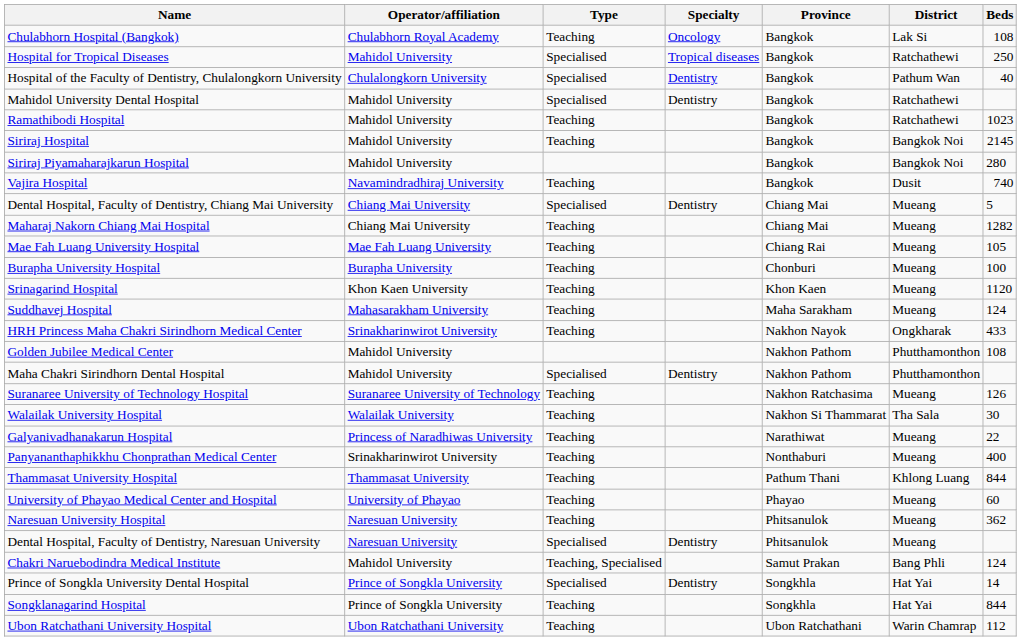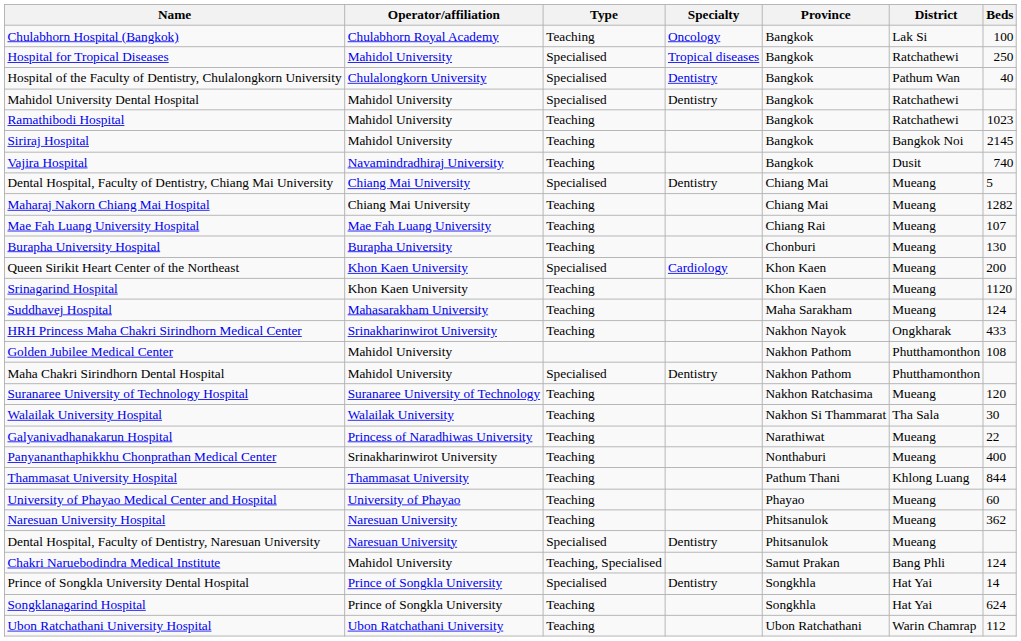 <table class="wikitable sortable">
 <tr>
 <th>Name</th>
 <th>Operator/affiliation</th>
 <th>Type</th>
 <th>Specialty</th>
 <th>Province</th>
 <th>District</th>
 <th>Beds</th>
 </tr>
 <tr>
 <td><a href='#'>Chulabhorn Hospital (Bangkok)</a></td>
 <td><a href='#'>Chulabhorn Royal Academy</a></td>
 <td>Teaching</td>
 <td><a href='#'>Oncology</a></td>
 <td>Bangkok</td>
 <td>Lak Si</td>
-<td align="right">108</td>
+<td align="right">100</td>
 </tr>
 <tr>
 <td><a href='#'>Hospital for Tropical Diseases</a></td>
 <td><a href='#'>Mahidol University</a></td>
 <td>Specialised</td>
 <td><a href='#'>Tropical diseases</a></td>
 <td>Bangkok</td>
 <td>Ratchathewi</td>
 <td align="right">250</td>
 </tr>
 <tr>
 <td>Hospital of the Faculty of Dentistry, Chulalongkorn University</td>
 <td><a href='#'>Chulalongkorn University</a></td>
 <td>Specialised</td>
 <td><a href='#'>Dentistry</a></td>
 <td>Bangkok</td>
 <td>Pathum Wan</td>
 <td align="right">40</td>
 </tr>
 <tr>
 <td>Mahidol University Dental Hospital</td>
 <td>Mahidol University</td>
 <td>Specialised</td>
 <td>Dentistry</td>
 <td>Bangkok</td>
 <td>Ratchathewi</td>
 <td></td>
 </tr>
 <tr>
 <td><a href='#'>Ramathibodi Hospital</a></td>
 <td>Mahidol University</td>
 <td>Teaching</td>
 <td></td>
 <td>Bangkok</td>
 <td>Ratchathewi</td>
 <td align="right">1023</td>
 </tr>
 <tr>
 <td><a href='#'>Siriraj Hospital</a></td>
 <td>Mahidol University</td>
 <td>Teaching</td>
 <td></td>
 <td>Bangkok</td>
 <td>Bangkok Noi</td>
 <td align="right">2145</td>
 </tr>
 <tr>
-<td><a href='#'>Siriraj Piyamaharajkarun Hospital</a></td>
-<td>Mahidol University</td>
-<td></td>
-<td></td>
-<td>Bangkok</td>
-<td>Bangkok Noi</td>
-<td>280</td>
-</tr>
-<tr>
 <td><a href='#'>Vajira Hospital</a></td>
 <td><a href='#'>Navamindradhiraj University</a></td>
 <td>Teaching</td>
 <td></td>
 <td>Bangkok</td>
 <td>Dusit</td>
 <td align="right">740</td>
 </tr>
 <tr>
 <td>Dental Hospital, Faculty of Dentistry, Chiang Mai University</td>
 <td><a href='#'>Chiang Mai University</a></td>
 <td>Specialised</td>
 <td>Dentistry</td>
 <td>Chiang Mai</td>
 <td>Mueang</td>
 <td>5</td>
 </tr>
 <tr>
 <td><a href='#'>Maharaj Nakorn Chiang Mai Hospital</a></td>
 <td>Chiang Mai University</td>
 <td>Teaching</td>
 <td></td>
 <td>Chiang Mai</td>
 <td>Mueang</td>
 <td>1282</td>
 </tr>
 <tr>
 <td><a href='#'>Mae Fah Luang University Hospital</a></td>
 <td><a href='#'>Mae Fah Luang University</a></td>
 <td>Teaching</td>
 <td></td>
 <td>Chiang Rai</td>
 <td>Mueang</td>
-<td>105</td>
+<td>107</td>
 </tr>
 <tr>
 <td><a href='#'>Burapha University Hospital</a></td>
 <td><a href='#'>Burapha University</a></td>
 <td>Teaching</td>
 <td></td>
 <td>Chonburi</td>
 <td>Mueang</td>
-<td>100</td>
+<td>130</td>
+</tr>
+<tr>
+<td>Queen Sirikit Heart Center of the Northeast</td>
+<td><a href='#'>Khon Kaen University</a></td>
+<td>Specialised</td>
+<td><a href='#'>Cardiology</a></td>
+<td>Khon Kaen</td>
+<td>Mueang</td>
+<td>200</td>
 </tr>
 <tr>
 <td><a href='#'>Srinagarind Hospital</a></td>
 <td>Khon Kaen University</td>
 <td>Teaching</td>
 <td></td>
 <td>Khon Kaen</td>
 <td>Mueang</td>
 <td>1120</td>
 </tr>
 <tr>
 <td><a href='#'>Suddhavej Hospital</a></td>
 <td><a href='#'>Mahasarakham University</a></td>
 <td>Teaching</td>
 <td></td>
 <td>Maha Sarakham</td>
 <td>Mueang</td>
 <td>124</td>
 </tr>
 <tr>
 <td><a href='#'>HRH Princess Maha Chakri Sirindhorn Medical Center</a></td>
 <td><a href='#'>Srinakharinwirot University</a></td>
 <td>Teaching</td>
 <td></td>
 <td>Nakhon Nayok</td>
 <td>Ongkharak</td>
 <td>433</td>
 </tr>
 <tr>
 <td><a href='#'>Golden Jubilee Medical Center</a></td>
 <td>Mahidol University</td>
 <td></td>
 <td></td>
 <td>Nakhon Pathom</td>
 <td>Phutthamonthon</td>
 <td>108</td>
 </tr>
 <tr>
 <td>Maha Chakri Sirindhorn Dental Hospital</td>
 <td>Mahidol University</td>
 <td>Specialised</td>
 <td>Dentistry</td>
 <td>Nakhon Pathom</td>
 <td>Phutthamonthon</td>
 <td></td>
 </tr>
 <tr>
 <td><a href='#'>Suranaree University of Technology Hospital</a></td>
 <td><a href='#'>Suranaree University of Technology</a></td>
 <td>Teaching</td>
 <td></td>
 <td>Nakhon Ratchasima</td>
 <td>Mueang</td>
-<td>126</td>
+<td>120</td>
 </tr>
 <tr>
 <td><a href='#'>Walailak University Hospital</a></td>
 <td><a href='#'>Walailak University</a></td>
 <td>Teaching</td>
 <td></td>
 <td>Nakhon Si Thammarat</td>
 <td>Tha Sala</td>
 <td>30</td>
 </tr>
 <tr>
 <td><a href='#'>Galyanivadhanakarun Hospital</a></td>
 <td><a href='#'>Princess of Naradhiwas University</a></td>
 <td>Teaching</td>
 <td></td>
 <td>Narathiwat</td>
 <td>Mueang</td>
 <td>22</td>
 </tr>
 <tr>
 <td><a href='#'>Panyananthaphikkhu Chonprathan Medical Center</a></td>
 <td>Srinakharinwirot University</td>
 <td>Teaching</td>
 <td></td>
 <td>Nonthaburi</td>
 <td>Mueang</td>
 <td>400</td>
 </tr>
 <tr>
 <td><a href='#'>Thammasat University Hospital</a></td>
 <td><a href='#'>Thammasat University</a></td>
 <td>Teaching</td>
 <td></td>
 <td>Pathum Thani</td>
 <td>Khlong Luang</td>
 <td>844</td>
 </tr>
 <tr>
 <td><a href='#'>University of Phayao Medical Center and Hospital</a></td>
 <td><a href='#'>University of Phayao</a></td>
 <td>Teaching</td>
 <td></td>
 <td>Phayao</td>
 <td>Mueang</td>
 <td>60</td>
 </tr>
 <tr>
 <td><a href='#'>Naresuan University Hospital</a></td>
 <td><a href='#'>Naresuan University</a></td>
 <td>Teaching</td>
 <td></td>
 <td>Phitsanulok</td>
 <td>Mueang</td>
 <td>362</td>
 </tr>
 <tr>
 <td>Dental Hospital, Faculty of Dentistry, Naresuan University</td>
 <td><a href='#'>Naresuan University</a></td>
 <td>Specialised</td>
 <td>Dentistry</td>
 <td>Phitsanulok</td>
 <td>Mueang</td>
 </tr>
 <tr>
 <td><a href='#'>Chakri Naruebodindra Medical Institute</a></td>
 <td>Mahidol University</td>
 <td>Teaching, Specialised</td>
 <td></td>
 <td>Samut Prakan</td>
 <td>Bang Phli</td>
 <td>124</td>
 </tr>
 <tr>
 <td>Prince of Songkla University Dental Hospital</td>
 <td><a href='#'>Prince of Songkla University</a></td>
 <td>Specialised</td>
 <td>Dentistry</td>
 <td>Songkhla</td>
 <td>Hat Yai</td>
 <td>14</td>
 </tr>
 <tr>
 <td><a href='#'>Songklanagarind Hospital</a></td>
 <td>Prince of Songkla University</td>
 <td>Teaching</td>
 <td></td>
 <td>Songkhla</td>
 <td>Hat Yai</td>
-<td>844</td>
+<td>624</td>
 </tr>
 <tr>
 <td><a href='#'>Ubon Ratchathani University Hospital</a></td>
 <td><a href='#'>Ubon Ratchathani University</a></td>
 <td>Teaching</td>
 <td></td>
 <td>Ubon Ratchathani</td>
 <td>Warin Chamrap</td>
 <td>112</td>
 </tr>
 </table>
